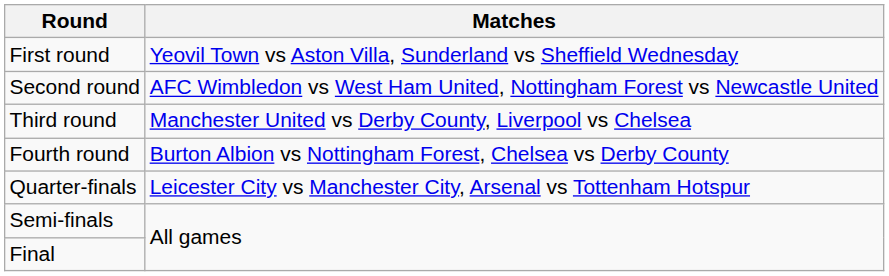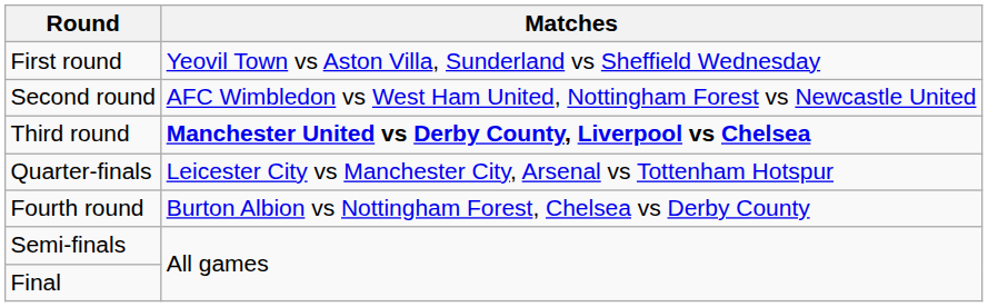 <table class="wikitable">
 <tr>
 <th>Round</th>
 <th>Matches</th>
 </tr>
 <tr>
 <td>First round</td>
 <td><a href='#'>Yeovil Town</a> vs <a href='#'>Aston Villa</a>, <a href='#'>Sunderland</a> vs <a href='#'>Sheffield Wednesday</a></td>
 </tr>
 <tr>
 <td>Second round</td>
 <td><a href='#'>AFC Wimbledon</a> vs <a href='#'>West Ham United</a>, <a href='#'>Nottingham Forest</a> vs <a href='#'>Newcastle United</a></td>
 </tr>
 <tr>
 <td>Third round</td>
-<td><a href='#'>Manchester United</a> vs <a href='#'>Derby County</a>, <a href='#'>Liverpool</a> vs <a href='#'>Chelsea</a></td>
+<td><strong><a href='#'>Manchester United</a> vs <a href='#'>Derby County</a>, <a href='#'>Liverpool</a> vs <a href='#'>Chelsea</a></strong></td>
+</tr>
+<tr>
+<td>Quarter-finals</td>
+<td><a href='#'>Leicester City</a> vs <a href='#'>Manchester City</a>, <a href='#'>Arsenal</a> vs <a href='#'>Tottenham Hotspur</a></td>
 </tr>
 <tr>
 <td>Fourth round</td>
 <td><a href='#'>Burton Albion</a> vs <a href='#'>Nottingham Forest</a>, <a href='#'>Chelsea</a> vs <a href='#'>Derby County</a></td>
-</tr>
-<tr>
-<td>Quarter-finals</td>
-<td><a href='#'>Leicester City</a> vs <a href='#'>Manchester City</a>, <a href='#'>Arsenal</a> vs <a href='#'>Tottenham Hotspur</a></td>
 </tr>
 <tr>
 <td>Semi-finals</td>
 <td rowspan=2>All games</td>
 </tr>
 <tr>
 <td>Final</td>
 </tr>
 </table>
